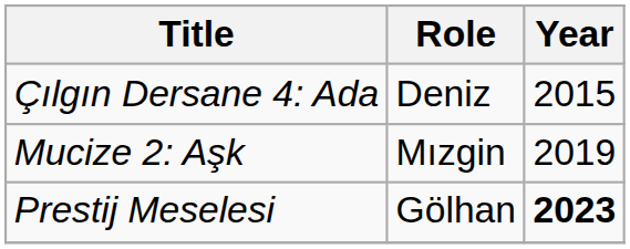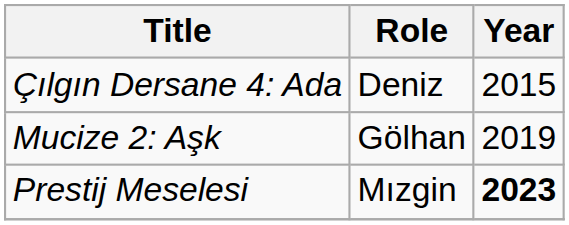 <table class="wikitable">
 <tr>
 <th>Title</th>
 <th>Role</th>
 <th>Year</th>
 </tr>
 <tr>
 <td><em>Çılgın Dersane 4: Ada</em></td>
 <td>Deniz</td>
 <td>2015</td>
 </tr>
 <tr>
 <td><em>Mucize 2: Aşk</em></td>
-<td>Mızgin</td>
+<td>Gölhan</td>
 <td>2019</td>
 </tr>
 <tr>
 <td><em>Prestij Meselesi</em></td>
-<td>Gölhan</td>
+<td>Mızgin</td>
 <td><strong>2023</strong></td>
 </tr>
 <tr>
 </tr>
 </table>
